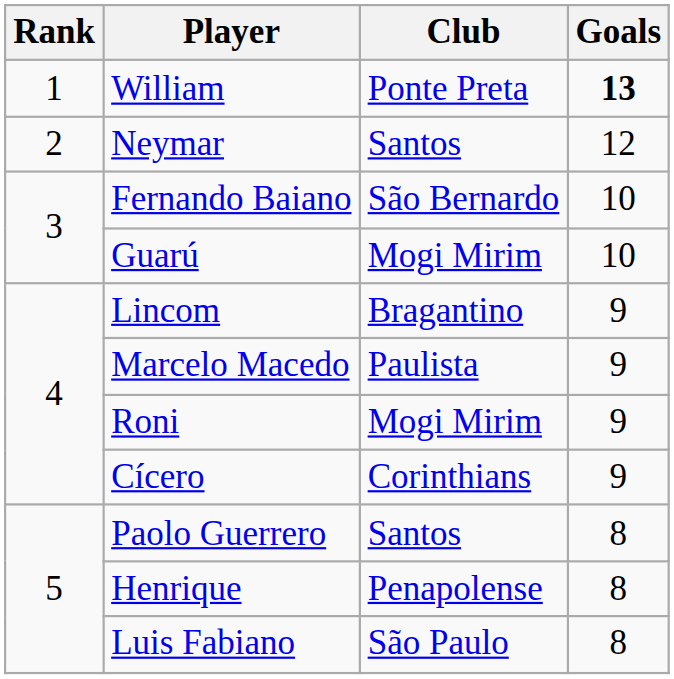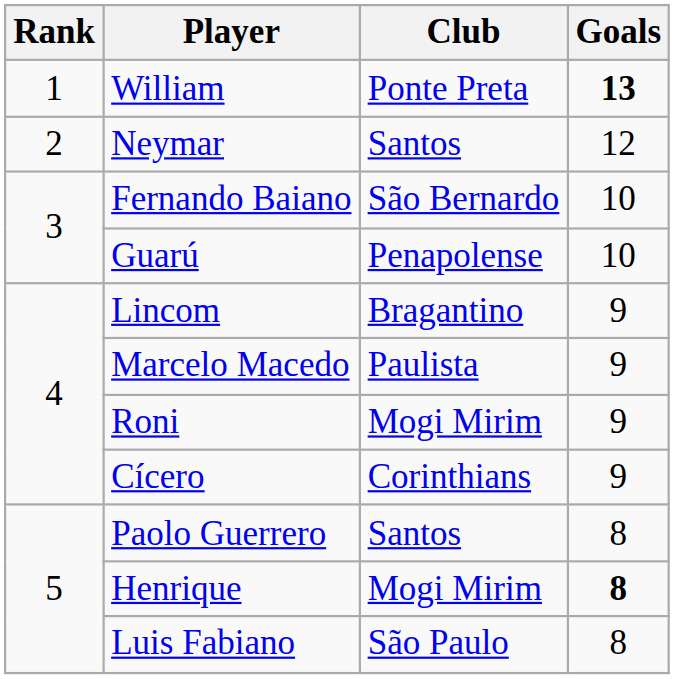 <table class="wikitable" style="text-align:center">
 <tr>
 <th>Rank</th>
 <th>Player</th>
 <th>Club</th>
 <th>Goals</th>
 </tr>
 <tr>
 <td rowspan=1>1</td>
 <td align="left"> <a href='#'>William</a></td>
 <td align="left"><a href='#'>Ponte Preta</a></td>
 <td><strong>13</strong></td>
 </tr>
 <tr>
 <td rowspan=1>2</td>
 <td align="left"> <a href='#'>Neymar</a></td>
 <td align="left"><a href='#'>Santos</a></td>
 <td>12</td>
 </tr>
 <tr>
 <td rowspan=2>3</td>
 <td align="left"> <a href='#'>Fernando Baiano</a></td>
 <td align="left"><a href='#'>São Bernardo</a></td>
 <td>10</td>
 </tr>
 <tr>
 <td align="left"> <a href='#'>Guarú</a></td>
-<td align="left"><a href='#'>Mogi Mirim</a></td>
+<td align="left"><a href='#'>Penapolense</a></td>
 <td>10</td>
 </tr>
 <tr>
 <td rowspan=4>4</td>
 <td align="left"> <a href='#'>Lincom</a></td>
 <td align="left"><a href='#'>Bragantino</a></td>
 <td>9</td>
 </tr>
 <tr>
 <td align="left"> <a href='#'>Marcelo Macedo</a></td>
 <td align="left"><a href='#'>Paulista</a></td>
 <td>9</td>
 </tr>
 <tr>
 <td align="left"> <a href='#'>Roni</a></td>
 <td align="left"><a href='#'>Mogi Mirim</a></td>
 <td>9</td>
 </tr>
 <tr>
 <td align="left"> <a href='#'>Cícero</a></td>
 <td align="left"><a href='#'>Corinthians</a></td>
 <td>9</td>
 </tr>
 <tr>
 <td rowspan=3>5</td>
 <td align="left"> <a href='#'>Paolo Guerrero</a></td>
 <td align="left"><a href='#'>Santos</a></td>
 <td>8</td>
 </tr>
 <tr>
 <td align="left"> <a href='#'>Henrique</a></td>
-<td align="left"><a href='#'>Penapolense</a></td>
-<td>8</td>
+<td align="left"><a href='#'>Mogi Mirim</a></td>
+<td><strong>8</strong></td>
 </tr>
 <tr>
 <td align="left"> <a href='#'>Luis Fabiano</a></td>
 <td align="left"><a href='#'>São Paulo</a></td>
 <td>8</td>
 </tr>
 </table>
